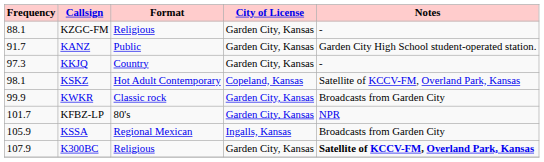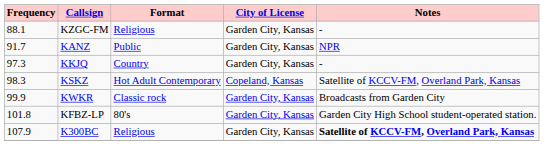 <table class=wikitable>
 <tr>
 <th style="background:#ffcccc;"><strong>Frequency</strong></th>
 <th style="background:#ffcccc;"><strong><a href='#'>Callsign</a></strong></th>
 <th style="background:#ffcccc;"><strong>Format</strong></th>
 <th style="background:#ffcccc;"><strong><a href='#'>City of License</a></strong></th>
 <th style="background:#ffcccc;"><strong>Notes</strong></th>
 </tr>
 <tr>
 <td>88.1</td>
 <td>KZGC-FM</td>
 <td><a href='#'>Religious</a></td>
 <td>Garden City, Kansas</td>
 <td>-</td>
 </tr>
 <tr>
 <td>91.7</td>
 <td><a href='#'>KANZ</a></td>
 <td><a href='#'>Public</a></td>
 <td>Garden City, Kansas</td>
-<td>Garden City High School student-operated station.</td>
+<td><a href='#'>NPR</a></td>
 </tr>
 <tr>
 <td>97.3</td>
 <td><a href='#'>KKJQ</a></td>
 <td><a href='#'>Country</a></td>
 <td>Garden City, Kansas</td>
 <td>-</td>
 </tr>
 <tr>
-<td>98.1</td>
+<td>98.3</td>
 <td><a href='#'>KSKZ</a></td>
 <td><a href='#'>Hot Adult Contemporary</a></td>
 <td><a href='#'>Copeland, Kansas</a></td>
 <td>Satellite of <a href='#'>KCCV-FM</a>, <a href='#'>Overland Park, Kansas</a></td>
 </tr>
 <tr>
 <td>99.9</td>
 <td><a href='#'>KWKR</a></td>
 <td><a href='#'>Classic rock</a></td>
 <td><a href='#'>Garden City, Kansas</a></td>
 <td>Broadcasts from Garden City</td>
 </tr>
 <tr>
-<td>101.7</td>
+<td>101.8</td>
 <td>KFBZ-LP</td>
 <td>80's</td>
 <td><a href='#'>Garden City, Kansas</a></td>
-<td><a href='#'>NPR</a></td>
-</tr>
-<tr>
-<td>105.9</td>
-<td><a href='#'>KSSA</a></td>
-<td><a href='#'>Regional Mexican</a></td>
-<td><a href='#'>Ingalls, Kansas</a></td>
-<td>Broadcasts from Garden City</td>
+<td>Garden City High School student-operated station.</td>
 </tr>
 <tr>
 <td>107.9</td>
 <td><a href='#'>K300BC</a></td>
 <td><a href='#'>Religious</a></td>
 <td>Garden City, Kansas</td>
 <td><strong>Satellite of <a href='#'>KCCV-FM</a>, <a href='#'>Overland Park, Kansas</a></strong></td>
 </tr>
 <tr>
 </tr>
 </table>
